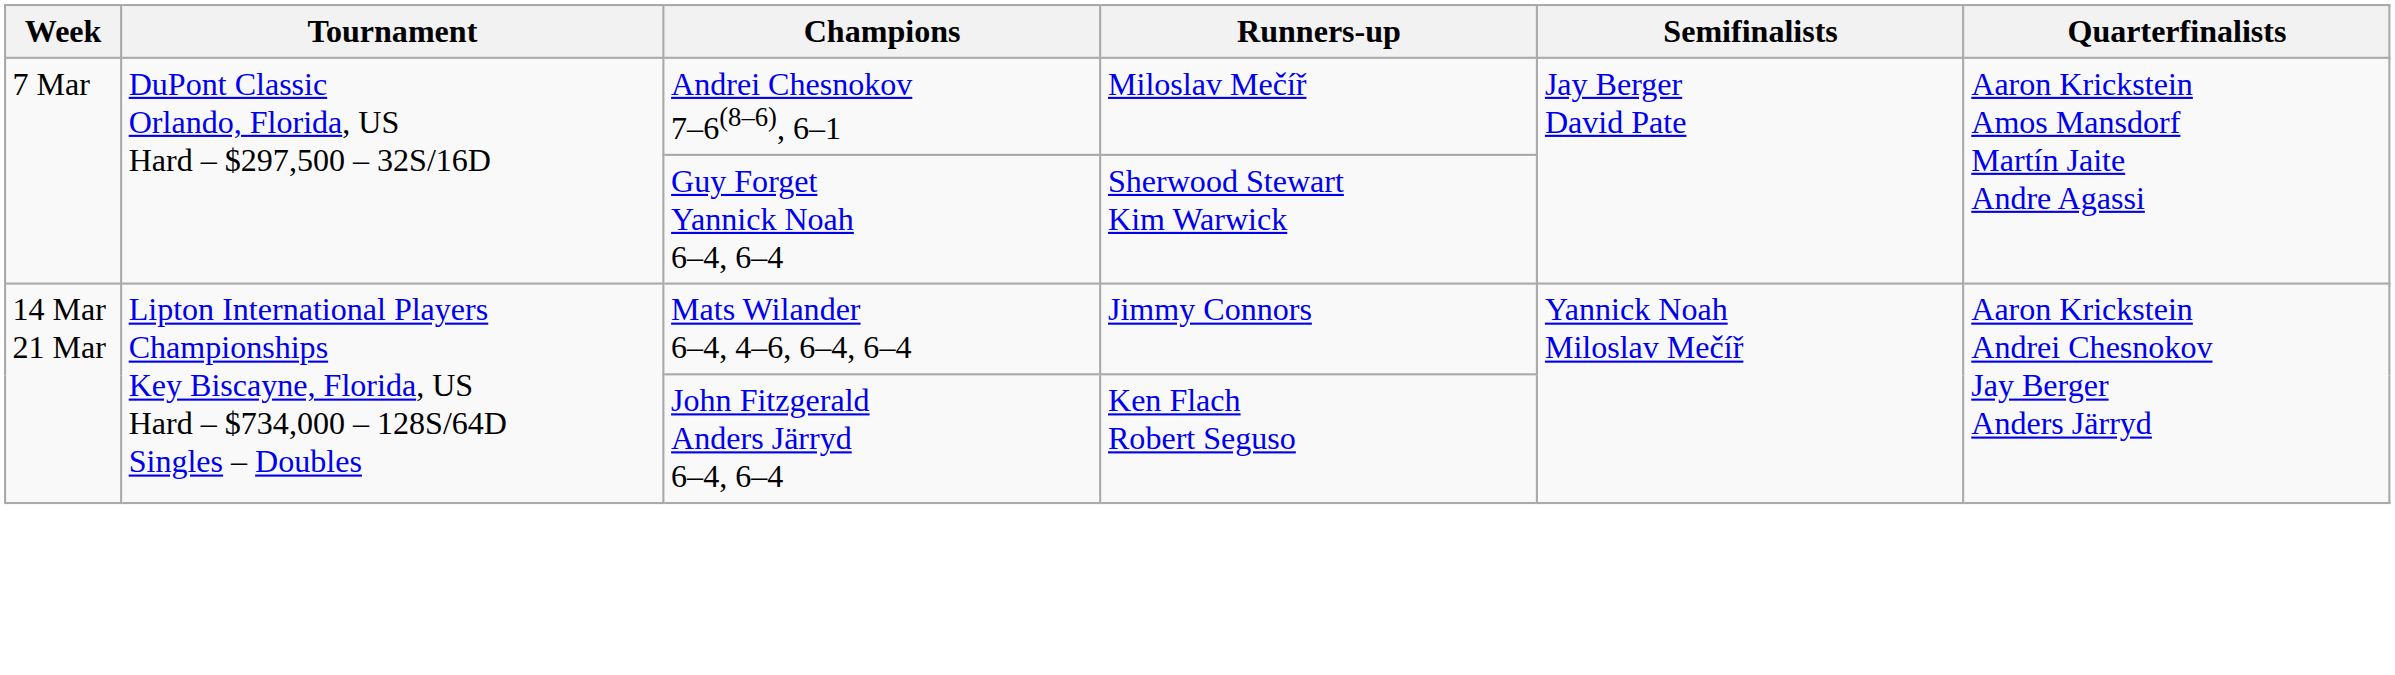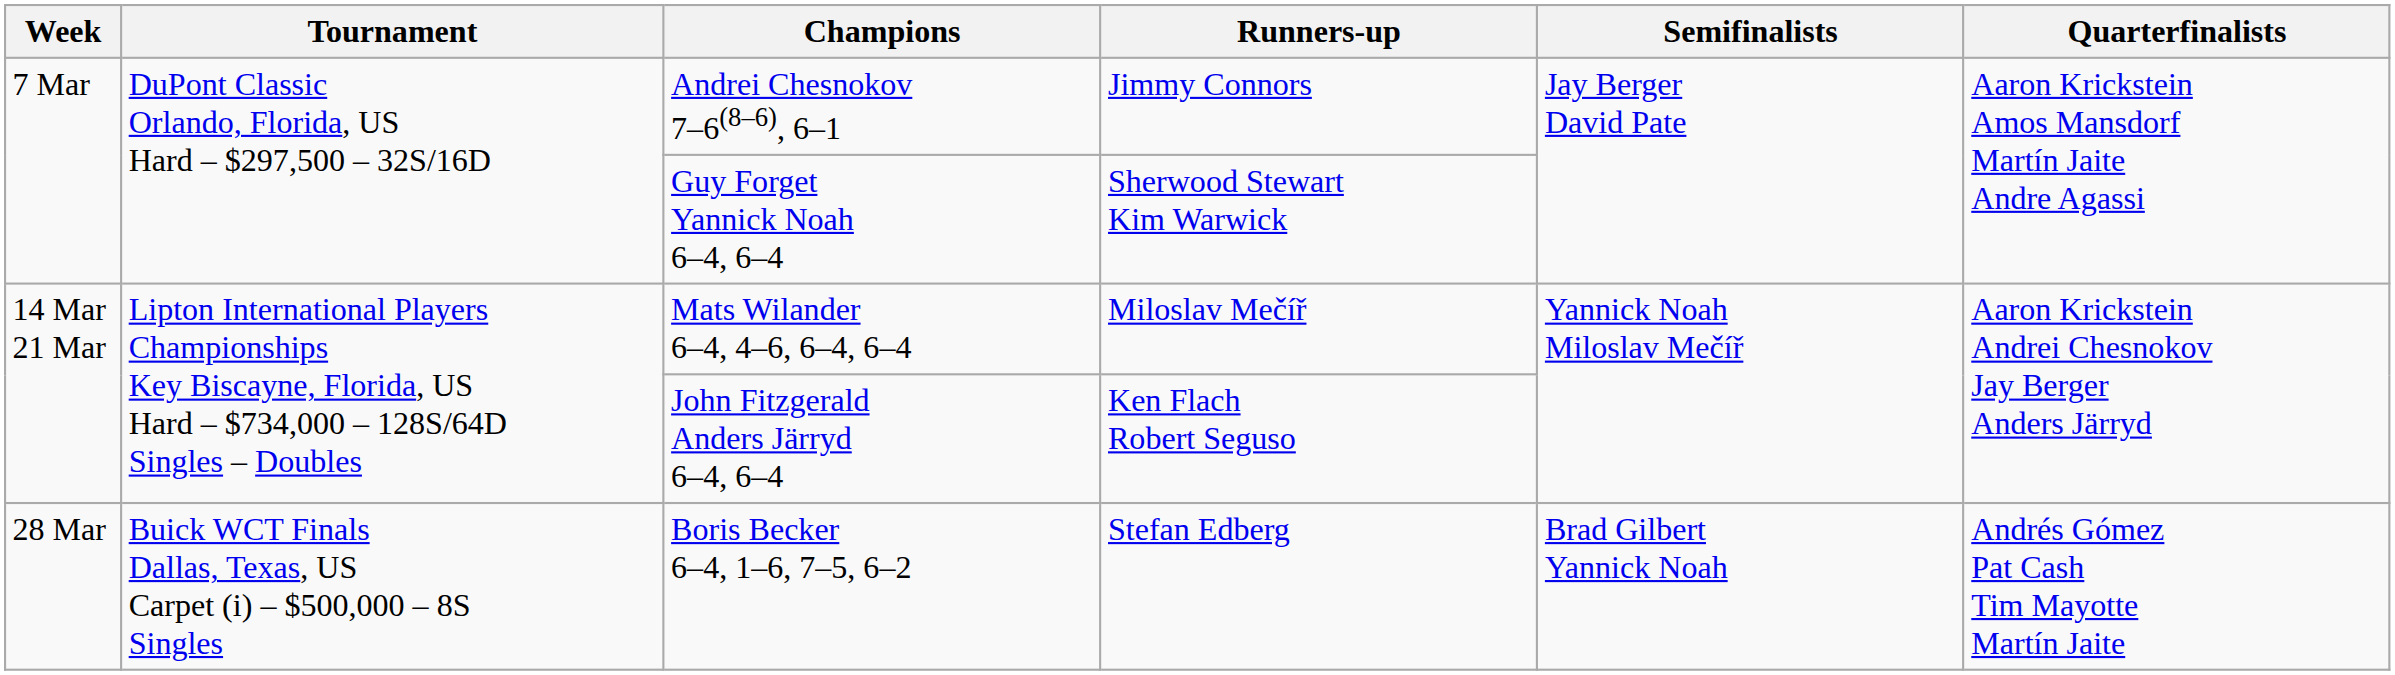 <table class=wikitable style=font-size:95%>
 <tr>
 <th style="width:48px;">Week</th>
 <th style="width:250px;">Tournament</th>
 <th style="width:200px;">Champions</th>
 <th style="width:200px;">Runners-up</th>
 <th style="width:195px;">Semifinalists</th>
 <th style="width:195px;">Quarterfinalists</th>
 </tr>
 <tr valign=top>
 <td rowspan="2">7 Mar</td>
 <td rowspan=2><a href='#'>DuPont Classic</a><br> <a href='#'>Orlando, Florida</a>, US<br>Hard – $297,500 – 32S/16D</td>
 <td> <a href='#'>Andrei Chesnokov</a><br> 7–6<sup>(8–6)</sup>, 6–1</td>
-<td> <a href='#'>Miloslav Mečíř</a></td>
+<td> <a href='#'>Jimmy Connors</a></td>
 <td rowspan=2> <a href='#'>Jay Berger</a><br> <a href='#'>David Pate</a></td>
 <td rowspan=2> <a href='#'>Aaron Krickstein</a><br> <a href='#'>Amos Mansdorf</a><br> <a href='#'>Martín Jaite</a><br> <a href='#'>Andre Agassi</a></td>
 </tr>
 <tr valign=top>
 <td> <a href='#'>Guy Forget</a> <br>  <a href='#'>Yannick Noah</a><br> 6–4, 6–4</td>
 <td> <a href='#'>Sherwood Stewart</a> <br>  <a href='#'>Kim Warwick</a></td>
 </tr>
 <tr valign=top>
 <td rowspan="2">14 Mar<br>21 Mar</td>
 <td rowspan=2><a href='#'>Lipton International Players Championships</a><br> <a href='#'>Key Biscayne, Florida</a>, US<br>Hard – $734,000 – 128S/64D <br> <a href='#'>Singles</a> – <a href='#'>Doubles</a></td>
 <td> <a href='#'>Mats Wilander</a><br> 6–4, 4–6, 6–4, 6–4</td>
-<td> <a href='#'>Jimmy Connors</a></td>
+<td> <a href='#'>Miloslav Mečíř</a></td>
 <td rowspan=2> <a href='#'>Yannick Noah</a><br> <a href='#'>Miloslav Mečíř</a></td>
 <td rowspan=2> <a href='#'>Aaron Krickstein</a><br> <a href='#'>Andrei Chesnokov</a><br> <a href='#'>Jay Berger</a><br> <a href='#'>Anders Järryd</a></td>
 </tr>
 <tr valign=top>
 <td> <a href='#'>John Fitzgerald</a> <br>  <a href='#'>Anders Järryd</a><br> 6–4, 6–4</td>
 <td> <a href='#'>Ken Flach</a> <br>  <a href='#'>Robert Seguso</a></td>
 </tr>
+<tr valign=top>
+<td>28 Mar</td>
+<td><a href='#'>Buick WCT Finals</a><br> <a href='#'>Dallas, Texas</a>, US<br>Carpet (i) – $500,000 – 8S <br> <a href='#'>Singles</a></td>
+<td> <a href='#'>Boris Becker</a><br> 6–4, 1–6, 7–5, 6–2</td>
+<td> <a href='#'>Stefan Edberg</a></td>
+<td> <a href='#'>Brad Gilbert</a><br> <a href='#'>Yannick Noah</a></td>
+<td> <a href='#'>Andrés Gómez</a><br> <a href='#'>Pat Cash</a><br> <a href='#'>Tim Mayotte</a><br> <a href='#'>Martín Jaite</a></td>
+</tr>
 </table>
